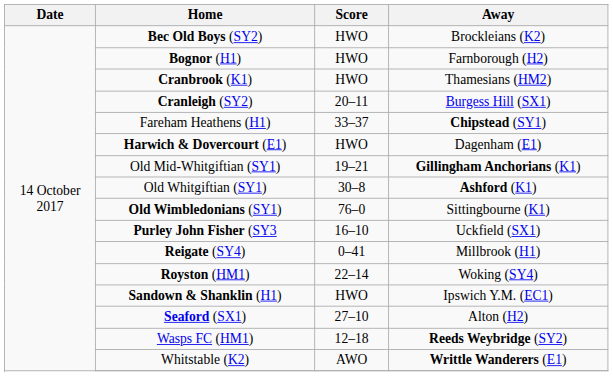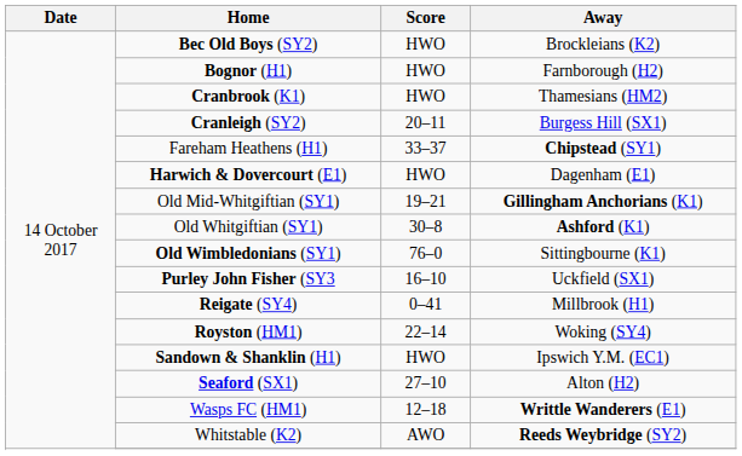 <table class="wikitable" style="text-align: center">
 <tr>
 <th width=100>Date</th>
 <th width=250>Home</th>
 <th width=80>Score</th>
 <th width=250>Away</th>
 </tr>
 <tr>
 <td rowspan=23>14 October 2017</td>
 <td><strong>Bec Old Boys</strong> (<a href='#'>SY2</a>)</td>
 <td>HWO</td>
 <td>Brockleians (<a href='#'>K2</a>)</td>
 </tr>
 <tr>
 <td><strong>Bognor</strong> (<a href='#'>H1</a>)</td>
 <td>HWO</td>
 <td>Farnborough (<a href='#'>H2</a>)</td>
 </tr>
 <tr>
 <td><strong>Cranbrook</strong> (<a href='#'>K1</a>)</td>
 <td>HWO</td>
 <td>Thamesians (<a href='#'>HM2</a>)</td>
 </tr>
 <tr>
 <td><strong>Cranleigh</strong> (<a href='#'>SY2</a>)</td>
 <td>20–11</td>
 <td><a href='#'>Burgess Hill</a> (<a href='#'>SX1</a>)</td>
 </tr>
 <tr>
 <td>Fareham Heathens (<a href='#'>H1</a>)</td>
 <td>33–37</td>
 <td><strong>Chipstead</strong> (<a href='#'>SY1</a>)</td>
 </tr>
 <tr>
 <td><strong>Harwich & Dovercourt</strong> (<a href='#'>E1</a>)</td>
 <td>HWO</td>
 <td>Dagenham (<a href='#'>E1</a>)</td>
 </tr>
 <tr>
 <td>Old Mid-Whitgiftian (<a href='#'>SY1</a>)</td>
 <td>19–21</td>
 <td><strong>Gillingham Anchorians</strong> (<a href='#'>K1</a>)</td>
 </tr>
 <tr>
 <td>Old Whitgiftian (<a href='#'>SY1</a>)</td>
 <td>30–8</td>
 <td><strong>Ashford</strong> (<a href='#'>K1</a>)</td>
 </tr>
 <tr>
 <td><strong>Old Wimbledonians</strong> (<a href='#'>SY1</a>)</td>
 <td>76–0</td>
 <td>Sittingbourne (<a href='#'>K1</a>)</td>
 </tr>
 <tr>
 <td><strong>Purley John Fisher</strong> (<a href='#'>SY3</a></td>
 <td>16–10</td>
 <td>Uckfield (<a href='#'>SX1</a>)</td>
 </tr>
 <tr>
 <td><strong>Reigate</strong> (<a href='#'>SY4</a>)</td>
 <td>0–41</td>
 <td>Millbrook (<a href='#'>H1</a>)</td>
 </tr>
 <tr>
 <td><strong>Royston</strong> (<a href='#'>HM1</a>)</td>
 <td>22–14</td>
 <td>Woking (<a href='#'>SY4</a>)</td>
 </tr>
 <tr>
 <td><strong>Sandown & Shanklin</strong> (<a href='#'>H1</a>)</td>
 <td>HWO</td>
 <td>Ipswich Y.M. (<a href='#'>EC1</a>)</td>
 </tr>
 <tr>
 <td><strong><a href='#'>Seaford</a></strong> (<a href='#'>SX1</a>)</td>
 <td>27–10</td>
 <td>Alton (<a href='#'>H2</a>)</td>
 </tr>
 <tr>
 <td><a href='#'>Wasps FC</a> (<a href='#'>HM1</a>)</td>
 <td>12–18</td>
-<td><strong>Reeds Weybridge</strong> (<a href='#'>SY2</a>)</td>
+<td><strong>Writtle Wanderers</strong> (<a href='#'>E1</a>)</td>
 </tr>
 <tr>
 <td>Whitstable (<a href='#'>K2</a>)</td>
 <td>AWO</td>
-<td><strong>Writtle Wanderers</strong> (<a href='#'>E1</a>)</td>
+<td><strong>Reeds Weybridge</strong> (<a href='#'>SY2</a>)</td>
 </tr>
 <tr>
 </tr>
 </table>
